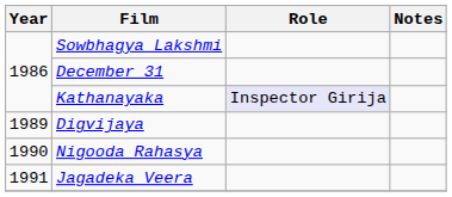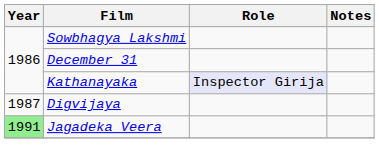 <table class="wikitable sortable">
 <tr>
 <th>Year</th>
 <th>Film</th>
 <th>Role</th>
 <th class="unsortable">Notes</th>
 </tr>
 <tr>
 <td rowspan=3>1986</td>
 <td><em><a href='#'>Sowbhagya Lakshmi</a></em></td>
 <td></td>
 <td></td>
 </tr>
 <tr>
 <td><em><a href='#'>December 31</a></em></td>
 <td></td>
 <td></td>
 </tr>
 <tr>
 <td><em><a href='#'>Kathanayaka</a></em></td>
 <td style="background: lavender;">Inspector Girija</td>
 <td></td>
 </tr>
 <tr>
-<td>1989</td>
+<td>1987</td>
 <td><em><a href='#'>Digvijaya</a></em></td>
 <td></td>
 <td></td>
 </tr>
 <tr>
-<td>1990</td>
-<td><em><a href='#'>Nigooda Rahasya</a></em></td>
-<td></td>
-<td></td>
-</tr>
-<tr>
-<td>1991</td>
+<td style="background: lightgreen;">1991</td>
 <td><em><a href='#'>Jagadeka Veera</a></em></td>
 <td></td>
 <td></td>
 </tr>
 <tr>
 </tr>
 </table>
